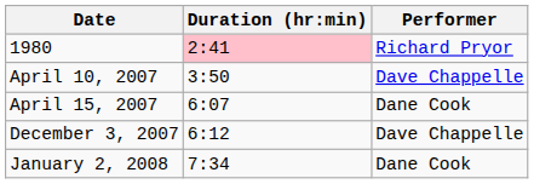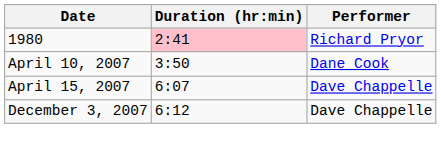 <table class="wikitable">
 <tr>
 <th>Date</th>
 <th>Duration (hr:min)</th>
 <th>Performer</th>
 </tr>
 <tr>
 <td>1980</td>
 <td style="background: pink;">2:41</td>
 <td><a href='#'>Richard Pryor</a></td>
 </tr>
 <tr>
 <td>April 10, 2007</td>
 <td>3:50</td>
-<td><a href='#'>Dave Chappelle</a></td>
+<td><a href='#'>Dane Cook</a></td>
 </tr>
 <tr>
 <td>April 15, 2007</td>
 <td>6:07</td>
-<td>Dane Cook</td>
+<td><a href='#'>Dave Chappelle</a></td>
 </tr>
 <tr>
 <td>December 3, 2007</td>
 <td>6:12</td>
 <td>Dave Chappelle</td>
 </tr>
-<tr>
-<td>January 2, 2008</td>
-<td>7:34</td>
-<td>Dane Cook</td>
-</tr>
 </table>
